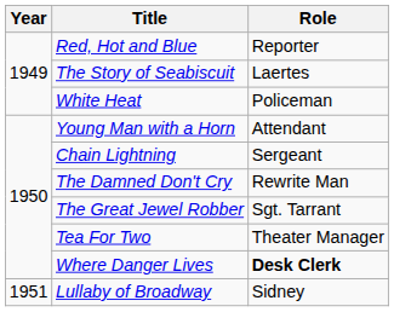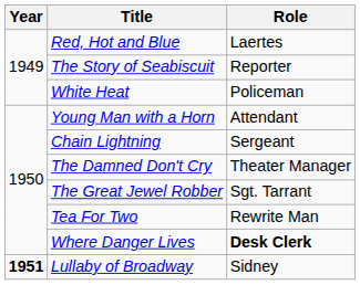 <table class="wikitable">
 <tr>
 <th>Year</th>
 <th>Title</th>
 <th>Role</th>
 </tr>
 <tr>
 <td rowspan=3>1949</td>
 <td><em><a href='#'>Red, Hot and Blue</a></em></td>
-<td>Reporter</td>
+<td>Laertes</td>
 </tr>
 <tr>
 <td><em><a href='#'>The Story of Seabiscuit</a></em></td>
-<td>Laertes</td>
+<td>Reporter</td>
 </tr>
 <tr>
 <td><em><a href='#'>White Heat</a></em></td>
 <td>Policeman</td>
 </tr>
 <tr>
 <td rowspan=6>1950</td>
 <td><em><a href='#'>Young Man with a Horn</a></em></td>
 <td>Attendant</td>
 </tr>
 <tr>
 <td><em><a href='#'>Chain Lightning</a></em></td>
 <td>Sergeant</td>
 </tr>
 <tr>
 <td><em><a href='#'>The Damned Don't Cry</a></em></td>
-<td>Rewrite Man</td>
+<td>Theater Manager</td>
 </tr>
 <tr>
 <td><em><a href='#'>The Great Jewel Robber</a></em></td>
 <td>Sgt. Tarrant</td>
 </tr>
 <tr>
 <td><em><a href='#'>Tea For Two</a></em></td>
-<td>Theater Manager</td>
+<td>Rewrite Man</td>
 </tr>
 <tr>
 <td><em><a href='#'>Where Danger Lives</a></em></td>
 <td><strong>Desk Clerk</strong></td>
 </tr>
 <tr>
-<td>1951</td>
+<td><strong>1951</strong></td>
 <td><em><a href='#'>Lullaby of Broadway</a></em></td>
 <td>Sidney</td>
 </tr>
 </table>
